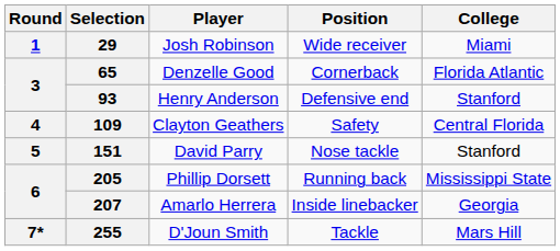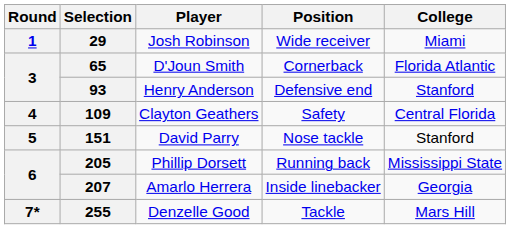 <table class="wikitable" style="font-size: 95%; text-align: center;">
 <tr>
 <th>Round</th>
 <th>Selection</th>
 <th>Player</th>
 <th>Position</th>
 <th>College</th>
 </tr>
 <tr>
 <th><a href='#'>1</a></th>
 <th>29</th>
 <td><a href='#'>Josh Robinson</a></td>
 <td><a href='#'>Wide receiver</a></td>
 <td><a href='#'>Miami</a></td>
 </tr>
 <tr>
 <th rowspan=2>3</th>
 <th>65</th>
-<td><a href='#'>Denzelle Good</a></td>
+<td><a href='#'>D'Joun Smith</a></td>
 <td><a href='#'>Cornerback</a></td>
 <td><a href='#'>Florida Atlantic</a></td>
 </tr>
 <tr>
 <th>93</th>
 <td><a href='#'>Henry Anderson</a></td>
 <td><a href='#'>Defensive end</a></td>
 <td><a href='#'>Stanford</a></td>
 </tr>
 <tr>
 <th>4</th>
 <th>109</th>
 <td><a href='#'>Clayton Geathers</a></td>
 <td><a href='#'>Safety</a></td>
 <td><a href='#'>Central Florida</a></td>
 </tr>
 <tr>
 <th>5</th>
 <th>151</th>
 <td><a href='#'>David Parry</a></td>
 <td><a href='#'>Nose tackle</a></td>
 <td>Stanford</td>
 </tr>
 <tr>
 <th rowspan=2>6</th>
 <th>205</th>
 <td><a href='#'>Phillip Dorsett</a></td>
 <td><a href='#'>Running back</a></td>
 <td><a href='#'>Mississippi State</a></td>
 </tr>
 <tr>
 <th>207</th>
 <td><a href='#'>Amarlo Herrera</a></td>
 <td><a href='#'>Inside linebacker</a></td>
 <td><a href='#'>Georgia</a></td>
 </tr>
 <tr>
 <th>7*</th>
 <th>255</th>
-<td><a href='#'>D'Joun Smith</a></td>
+<td><a href='#'>Denzelle Good</a></td>
 <td><a href='#'>Tackle</a></td>
 <td><a href='#'>Mars Hill</a></td>
 </tr>
 </table>
